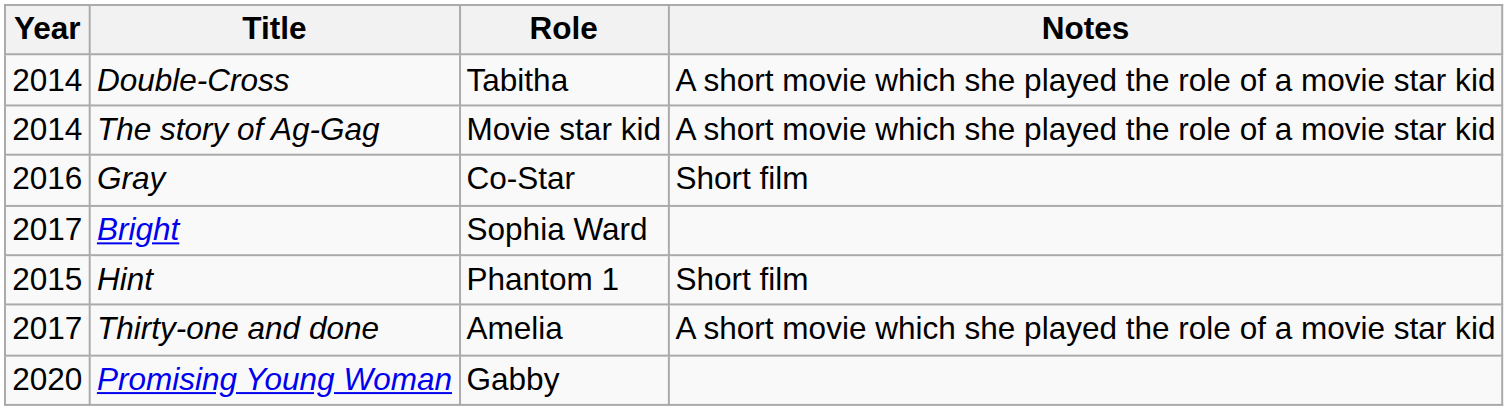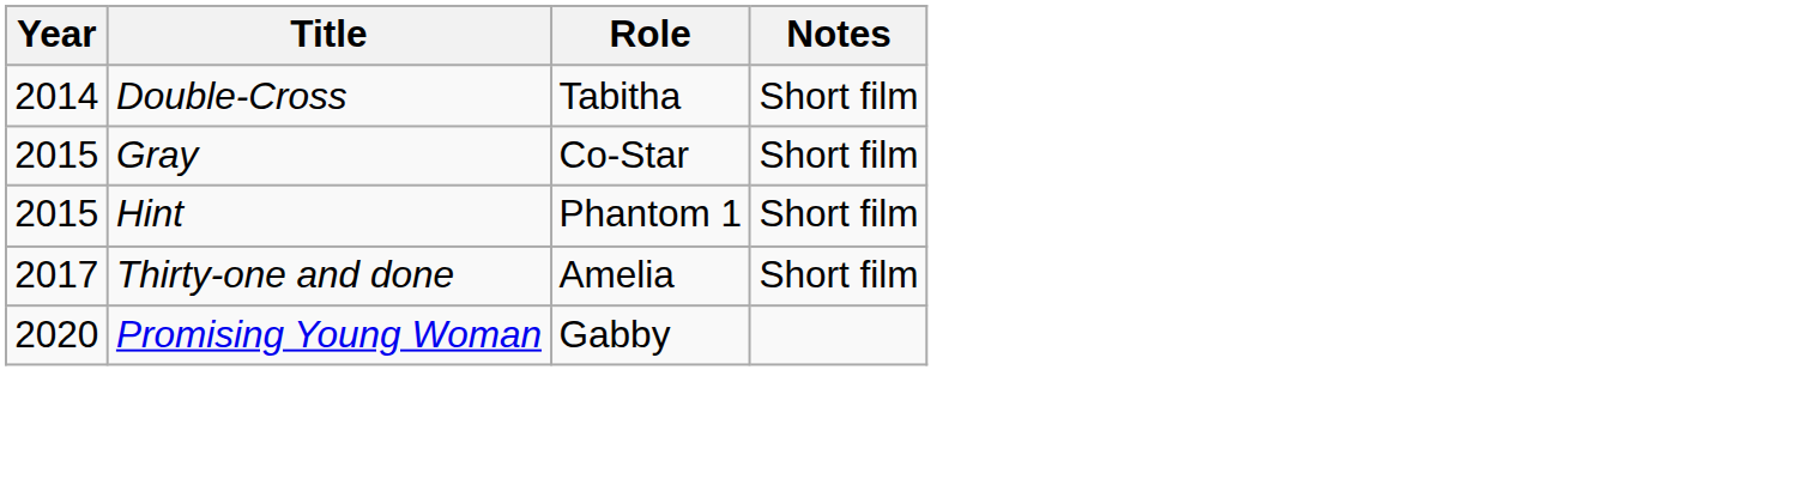 <table class="wikitable sortable">
 <tr>
 <th>Year</th>
 <th>Title</th>
 <th>Role</th>
 <th>Notes</th>
 </tr>
 <tr>
 <td>2014</td>
 <td><em>Double-Cross</em></td>
 <td>Tabitha</td>
-<td>A short movie which she played the role of a movie star kid</td>
+<td>Short film</td>
 </tr>
 <tr>
-<td>2014</td>
-<td><em>The story of Ag-Gag</em></td>
-<td>Movie star kid</td>
-<td>A short movie which she played the role of a movie star kid</td>
-</tr>
-<tr>
-<td>2016</td>
+<td>2015</td>
 <td><em>Gray</em></td>
 <td>Co-Star</td>
 <td>Short film</td>
-</tr>
-<tr>
-<td>2017</td>
-<td><em><a href='#'>Bright</a></em></td>
-<td>Sophia Ward</td>
-<td></td>
 </tr>
 <tr>
 <td>2015</td>
 <td><em>Hint</em></td>
 <td>Phantom 1</td>
 <td>Short film</td>
 </tr>
 <tr>
 <td>2017</td>
 <td><em>Thirty-one and done</em></td>
 <td>Amelia</td>
-<td>A short movie which she played the role of a movie star kid</td>
+<td>Short film</td>
 </tr>
 <tr>
 <td>2020</td>
 <td><em><a href='#'>Promising Young Woman</a></em></td>
 <td>Gabby</td>
 <td></td>
 </tr>
 </table>
